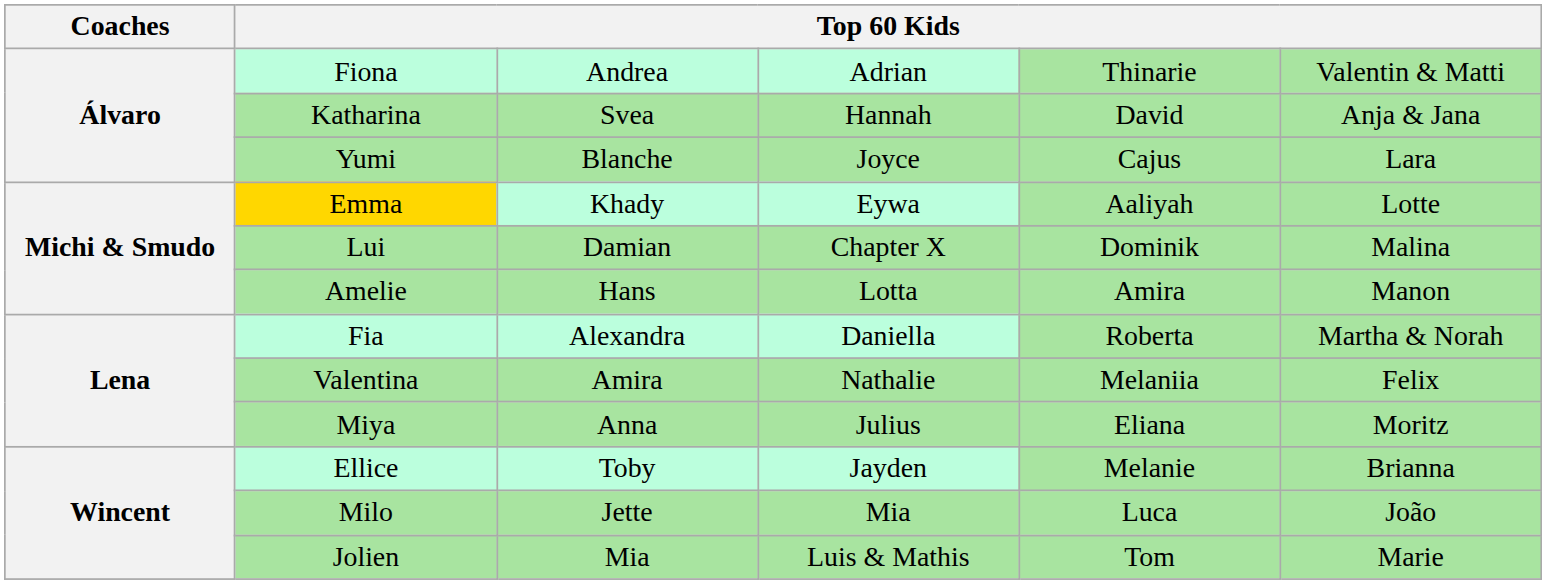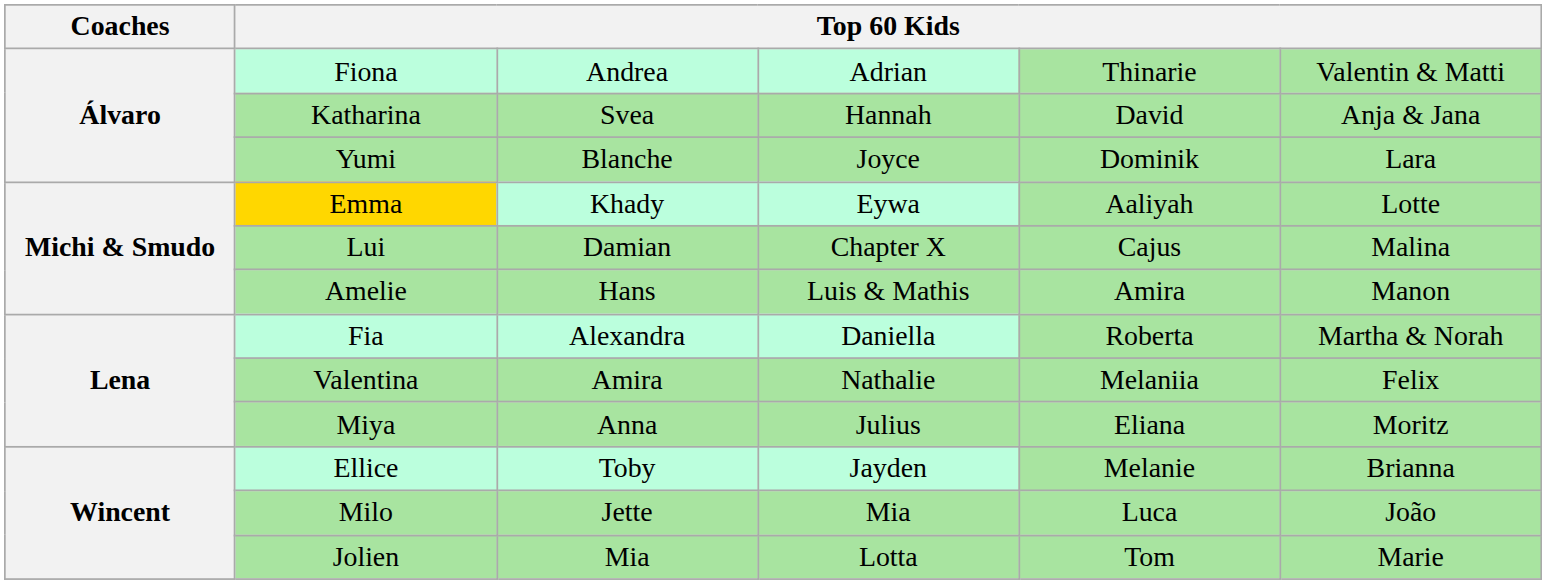 <table class="wikitable" style="text-align:center; width:100%">
 <tr>
 <th width="15%" scope="col">Coaches</th>
 <th width="85%" colspan="5" scope="col">Top 60 Kids</th>
 </tr>
 <tr>
 <th rowspan="3">Álvaro</th>
 <td style="background:#bfd; width:17%">Fiona</td>
 <td style="background:#bfd; width:17%">Andrea</td>
 <td style="background:#bfd; width:17%">Adrian</td>
 <td style="background:#A8E4A0; width:17%">Thinarie</td>
 <td style="background:#A8E4A0">Valentin & Matti</td>
 </tr>
 <tr>
 <td style="background:#A8E4A0">Katharina</td>
 <td style="background:#A8E4A0">Svea</td>
 <td style="background:#A8E4A0">Hannah</td>
 <td style="background:#A8E4A0">David</td>
 <td style="background:#A8E4A0">Anja & Jana</td>
 </tr>
 <tr>
 <td style="background:#A8E4A0">Yumi</td>
 <td style="background:#A8E4A0">Blanche</td>
 <td style="background:#A8E4A0">Joyce</td>
-<td style="background:#A8E4A0">Cajus</td>
+<td style="background:#A8E4A0">Dominik</td>
 <td style="background:#A8E4A0">Lara</td>
 </tr>
 <tr>
 <th rowspan="3">Michi & Smudo</th>
 <td style="background:gold">Emma</td>
 <td style="background:#bfd">Khady</td>
 <td style="background:#bfd">Eywa</td>
 <td style="background:#A8E4A0">Aaliyah</td>
 <td style="background:#A8E4A0">Lotte</td>
 </tr>
 <tr>
 <td style="background:#A8E4A0">Lui</td>
 <td style="background:#A8E4A0">Damian</td>
 <td style="background:#A8E4A0">Chapter X</td>
-<td style="background:#A8E4A0">Dominik</td>
+<td style="background:#A8E4A0">Cajus</td>
 <td style="background:#A8E4A0">Malina</td>
 </tr>
 <tr>
 <td style="background:#A8E4A0">Amelie</td>
 <td style="background:#A8E4A0">Hans</td>
-<td style="background:#A8E4A0">Lotta</td>
+<td style="background:#A8E4A0">Luis & Mathis</td>
 <td style="background:#A8E4A0">Amira</td>
 <td style="background:#A8E4A0; width:17%">Manon</td>
 </tr>
 <tr>
 <th rowspan="3">Lena</th>
 <td style="background:#bfd">Fia</td>
 <td style="background:#bfd">Alexandra</td>
 <td style="background:#bfd">Daniella</td>
 <td style="background:#A8E4A0">Roberta</td>
 <td style="background:#A8E4A0">Martha & Norah</td>
 </tr>
 <tr>
 <td style="background:#A8E4A0">Valentina</td>
 <td style="background:#A8E4A0">Amira</td>
 <td style="background:#A8E4A0">Nathalie</td>
 <td style="background:#A8E4A0">Melaniia</td>
 <td style="background:#A8E4A0">Felix</td>
 </tr>
 <tr>
 <td style="background:#A8E4A0">Miya</td>
 <td style="background:#A8E4A0">Anna</td>
 <td style="background:#A8E4A0">Julius</td>
 <td style="background:#A8E4A0">Eliana</td>
 <td style="background:#A8E4A0">Moritz</td>
 </tr>
 <tr>
 <th rowspan="3">Wincent</th>
 <td style="background:#bfd">Ellice</td>
 <td style="background:#bfd">Toby</td>
 <td style="background:#bfd">Jayden</td>
 <td style="background:#A8E4A0">Melanie</td>
 <td style="background:#A8E4A0">Brianna</td>
 </tr>
 <tr>
 <td style="background:#A8E4A0">Milo</td>
 <td style="background:#A8E4A0">Jette</td>
 <td style="background:#A8E4A0">Mia</td>
 <td style="background:#A8E4A0">Luca</td>
 <td style="background:#A8E4A0">João</td>
 </tr>
 <tr>
 <td style="background:#A8E4A0">Jolien</td>
 <td style="background:#A8E4A0">Mia</td>
-<td style="background:#A8E4A0">Luis & Mathis</td>
+<td style="background:#A8E4A0">Lotta</td>
 <td style="background:#A8E4A0">Tom</td>
 <td style="background:#A8E4A0">Marie</td>
 </tr>
 </table>
